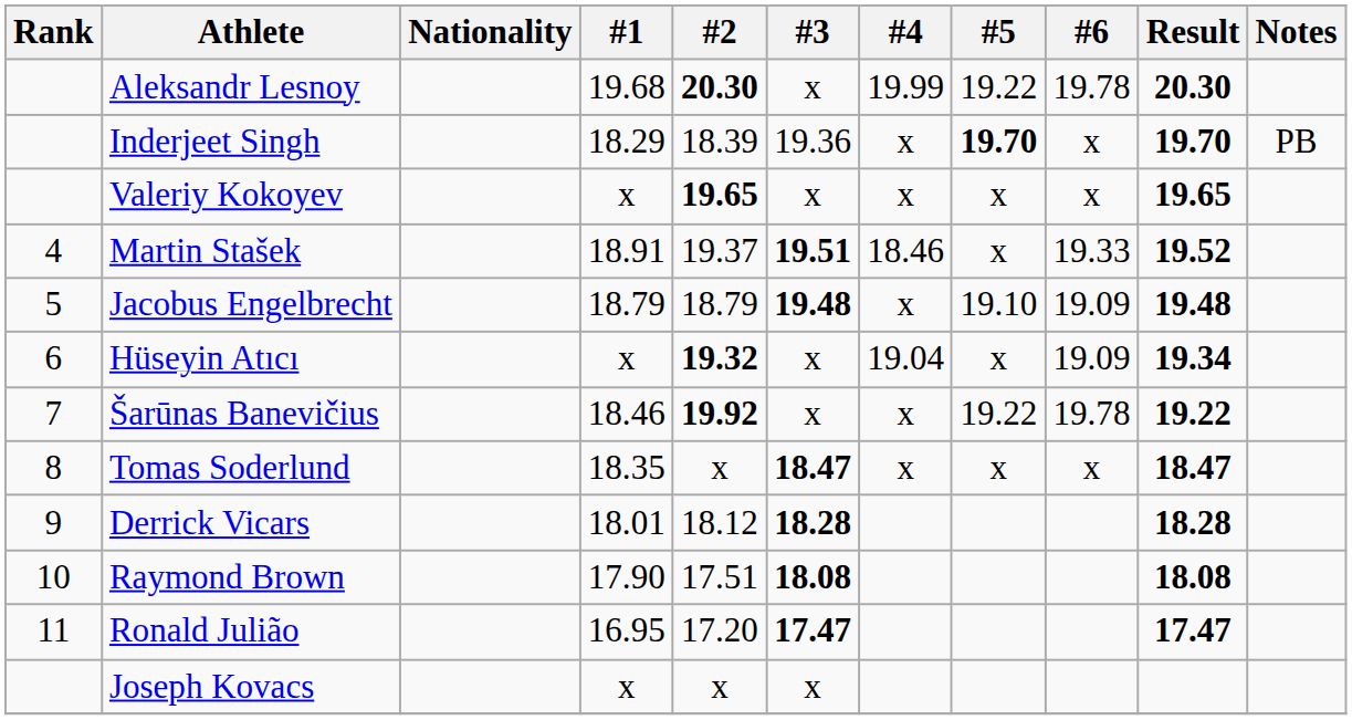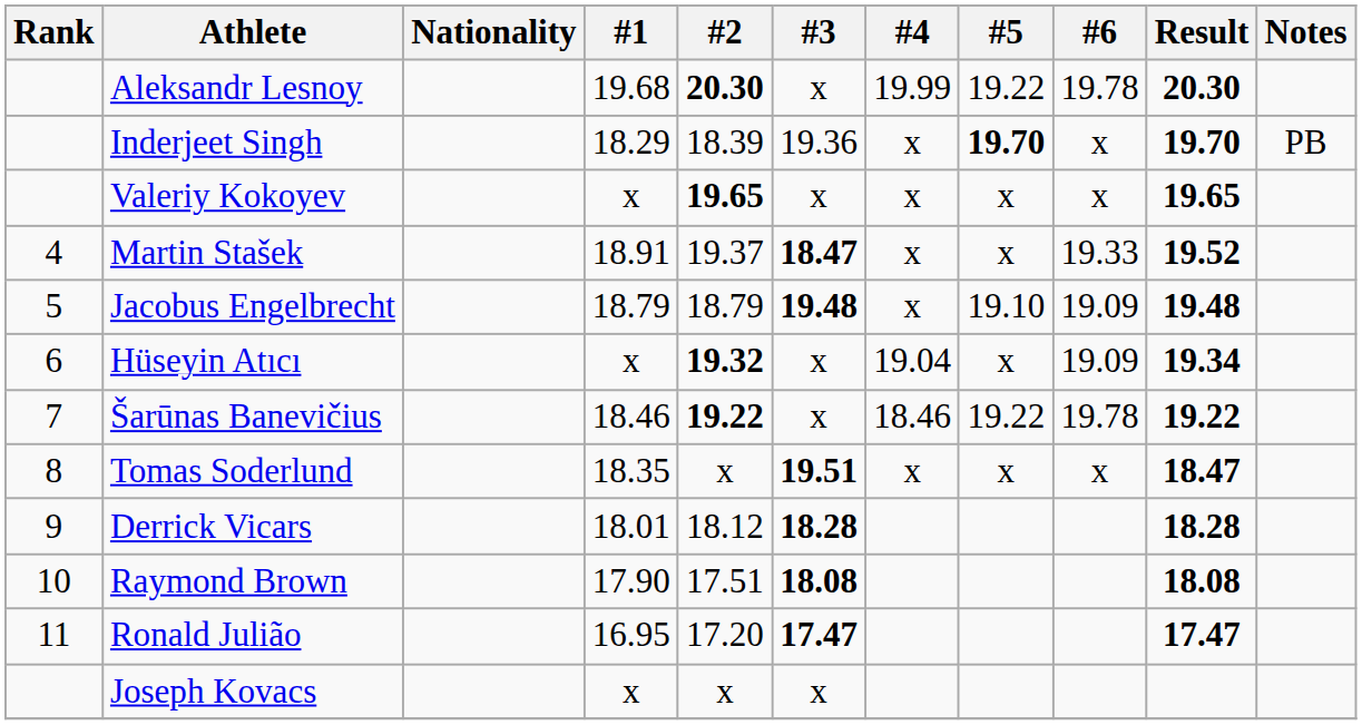 <table class="wikitable sortable" style="text-align:center">
 <tr>
 <th>Rank</th>
 <th>Athlete</th>
 <th>Nationality</th>
 <th>#1</th>
 <th>#2</th>
 <th>#3</th>
 <th>#4</th>
 <th>#5</th>
 <th>#6</th>
 <th>Result</th>
 <th>Notes</th>
 </tr>
 <tr>
 <td></td>
 <td align="left"><a href='#'>Aleksandr Lesnoy</a></td>
 <td align=left></td>
 <td>19.68</td>
 <td><strong>20.30</strong></td>
 <td>x</td>
 <td>19.99</td>
 <td>19.22</td>
 <td>19.78</td>
 <td><strong>20.30</strong></td>
 <td></td>
 </tr>
 <tr>
 <td></td>
 <td align="left"><a href='#'>Inderjeet Singh</a></td>
 <td align=left></td>
 <td>18.29</td>
 <td>18.39</td>
 <td>19.36</td>
 <td>x</td>
 <td><strong>19.70</strong></td>
 <td>x</td>
 <td><strong>19.70</strong></td>
 <td>PB</td>
 </tr>
 <tr>
 <td></td>
 <td align="left"><a href='#'>Valeriy Kokoyev</a></td>
 <td align=left></td>
 <td>x</td>
 <td><strong>19.65</strong></td>
 <td>x</td>
 <td>x</td>
 <td>x</td>
 <td>x</td>
 <td><strong>19.65</strong></td>
 <td></td>
 </tr>
 <tr>
 <td>4</td>
 <td align="left"><a href='#'>Martin Stašek</a></td>
 <td align=left></td>
 <td>18.91</td>
 <td>19.37</td>
-<td><strong>19.51</strong></td>
-<td>18.46</td>
+<td><strong>18.47</strong></td>
+<td>x</td>
 <td>x</td>
 <td>19.33</td>
 <td><strong>19.52</strong></td>
 <td></td>
 </tr>
 <tr>
 <td>5</td>
 <td align="left"><a href='#'>Jacobus Engelbrecht</a></td>
 <td align=left></td>
 <td>18.79</td>
 <td>18.79</td>
 <td><strong>19.48</strong></td>
 <td>x</td>
 <td>19.10</td>
 <td>19.09</td>
 <td><strong>19.48</strong></td>
 <td></td>
 </tr>
 <tr>
 <td>6</td>
 <td align="left"><a href='#'>Hüseyin Atıcı</a></td>
 <td align=left></td>
 <td>x</td>
 <td><strong>19.32</strong></td>
 <td>x</td>
 <td>19.04</td>
 <td>x</td>
 <td>19.09</td>
 <td><strong>19.34</strong></td>
 <td></td>
 </tr>
 <tr>
 <td>7</td>
 <td align="left"><a href='#'>Šarūnas Banevičius</a></td>
 <td align=left></td>
 <td>18.46</td>
-<td><strong>19.92</strong></td>
+<td><strong>19.22</strong></td>
 <td>x</td>
-<td>x</td>
+<td>18.46</td>
 <td>19.22</td>
 <td>19.78</td>
 <td><strong>19.22</strong></td>
 <td></td>
 </tr>
 <tr>
 <td>8</td>
 <td align="left"><a href='#'>Tomas Soderlund</a></td>
 <td align=left></td>
 <td>18.35</td>
 <td>x</td>
-<td><strong>18.47</strong></td>
+<td><strong>19.51</strong></td>
 <td>x</td>
 <td>x</td>
 <td>x</td>
 <td><strong>18.47</strong></td>
 <td></td>
 </tr>
 <tr>
 <td>9</td>
 <td align="left"><a href='#'>Derrick Vicars</a></td>
 <td align=left></td>
 <td>18.01</td>
 <td>18.12</td>
 <td><strong>18.28</strong></td>
 <td></td>
 <td></td>
 <td></td>
 <td><strong>18.28</strong></td>
 <td></td>
 </tr>
 <tr>
 <td>10</td>
 <td align="left"><a href='#'>Raymond Brown</a></td>
 <td align=left></td>
 <td>17.90</td>
 <td>17.51</td>
 <td><strong>18.08</strong></td>
 <td></td>
 <td></td>
 <td></td>
 <td><strong>18.08</strong></td>
 <td></td>
 </tr>
 <tr>
 <td>11</td>
 <td align="left"><a href='#'>Ronald Julião</a></td>
 <td align=left></td>
 <td>16.95</td>
 <td>17.20</td>
 <td><strong>17.47</strong></td>
 <td></td>
 <td></td>
 <td></td>
 <td><strong>17.47</strong></td>
 <td></td>
 </tr>
 <tr>
 <td></td>
 <td align="left"><a href='#'>Joseph Kovacs</a></td>
 <td align=left></td>
 <td>x</td>
 <td>x</td>
 <td>x</td>
 <td></td>
 <td></td>
 <td></td>
 <td><strong></strong></td>
 <td></td>
 </tr>
 <tr>
 </tr>
 </table>
